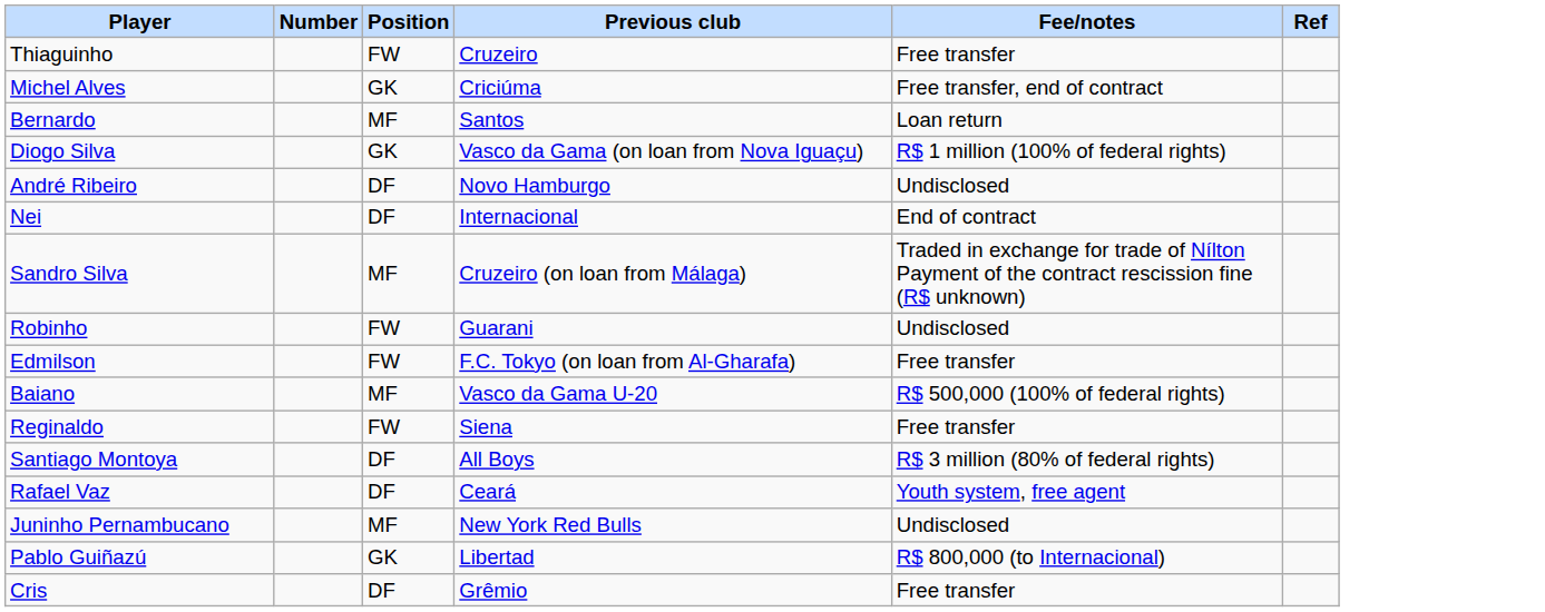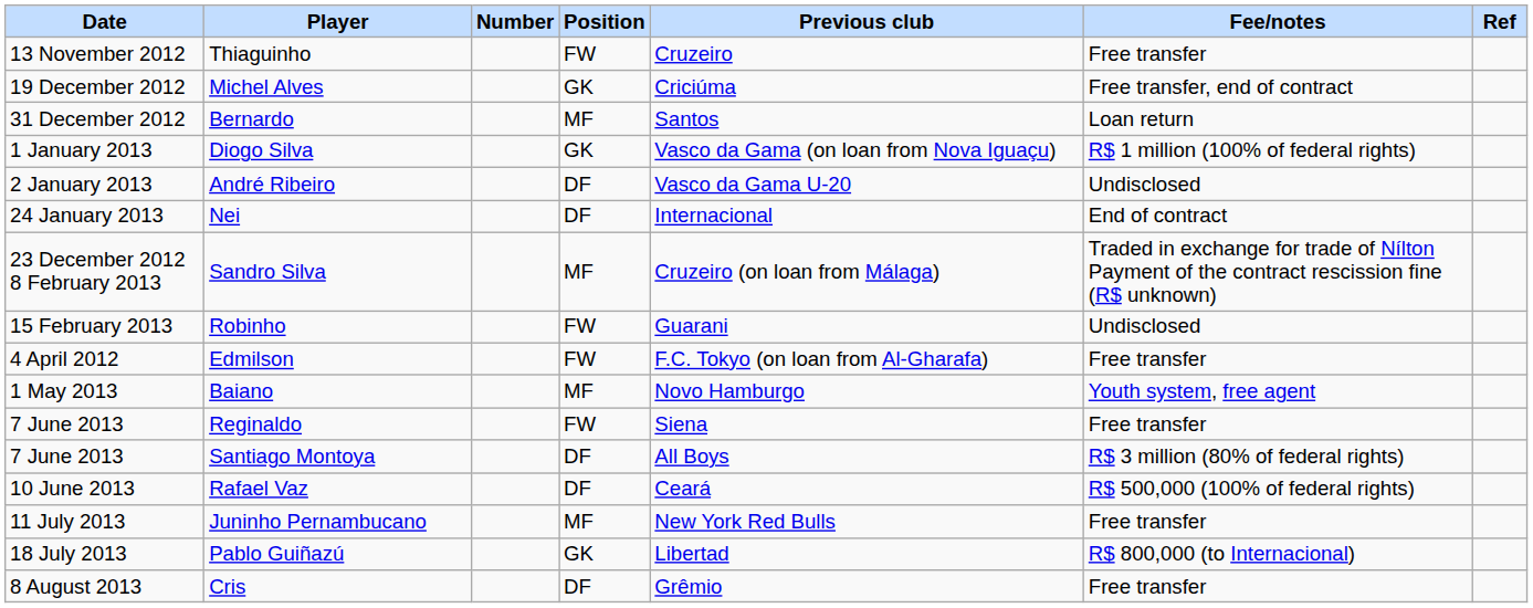 <table class="wikitable" style="text-align:left; font-size:85%;">
 <tr>
+<th style="background:#c2ddff; width:125px;">Date</th>
 <th style="background:#c2ddff; width:170px;">Player</th>
 <th style="background:#c2ddff; width:50px;">Number</th>
 <th style="background:#c2ddff; width:50px;">Position</th>
 <th style="background:#c2ddff; width:280px;">Previous club</th>
 <th style="background:#c2ddff; width:250px;">Fee/notes</th>
 <th style="background:#c2ddff; width:30px;">Ref</th>
 </tr>
 <tr>
+<td>13 November 2012</td>
 <td> Thiaguinho</td>
 <td></td>
 <td>FW</td>
 <td> <a href='#'>Cruzeiro</a></td>
 <td>Free transfer</td>
 <td></td>
 </tr>
 <tr>
+<td>19 December 2012</td>
 <td> <a href='#'>Michel Alves</a></td>
 <td></td>
 <td>GK</td>
 <td> <a href='#'>Criciúma</a></td>
 <td>Free transfer, end of contract</td>
 <td></td>
 </tr>
 <tr>
+<td>31 December 2012</td>
 <td> <a href='#'>Bernardo</a></td>
 <td></td>
 <td>MF</td>
 <td> <a href='#'>Santos</a></td>
 <td>Loan return</td>
 <td></td>
 </tr>
 <tr>
+<td>1 January 2013</td>
 <td> <a href='#'>Diogo Silva</a></td>
 <td></td>
 <td>GK</td>
 <td> <a href='#'>Vasco da Gama</a> (on loan from <a href='#'>Nova Iguaçu</a>)</td>
 <td><a href='#'>R$</a> 1 million (100% of federal rights)</td>
 <td></td>
 </tr>
 <tr>
+<td>2 January 2013</td>
 <td> <a href='#'>André Ribeiro</a></td>
 <td></td>
 <td>DF</td>
-<td> <a href='#'>Novo Hamburgo</a></td>
+<td> <a href='#'>Vasco da Gama U-20</a></td>
 <td>Undisclosed</td>
 <td></td>
 </tr>
 <tr>
+<td>24 January 2013</td>
 <td> <a href='#'>Nei</a></td>
 <td></td>
 <td>DF</td>
 <td> <a href='#'>Internacional</a></td>
 <td>End of contract</td>
 <td></td>
 </tr>
 <tr>
+<td>23 December 2012<br>8 February 2013</td>
 <td> <a href='#'>Sandro Silva</a></td>
 <td></td>
 <td>MF</td>
 <td> <a href='#'>Cruzeiro</a> (on loan from <a href='#'>Málaga</a>)</td>
 <td>Traded in exchange for trade of <a href='#'>Nílton</a><br>Payment of the contract rescission fine (<a href='#'>R$</a> unknown)</td>
 <td></td>
 </tr>
 <tr>
+<td>15 February 2013</td>
 <td> <a href='#'>Robinho</a></td>
 <td></td>
 <td>FW</td>
 <td> <a href='#'>Guarani</a></td>
 <td>Undisclosed</td>
 <td></td>
 </tr>
 <tr>
+<td>4 April 2012</td>
 <td> <a href='#'>Edmilson</a></td>
 <td></td>
 <td>FW</td>
 <td> <a href='#'>F.C. Tokyo</a> (on loan from <a href='#'>Al-Gharafa</a>)</td>
 <td>Free transfer</td>
 <td></td>
 </tr>
 <tr>
+<td>1 May 2013</td>
 <td> <a href='#'>Baiano</a></td>
 <td></td>
 <td>MF</td>
-<td> <a href='#'>Vasco da Gama U-20</a></td>
-<td><a href='#'>R$</a> 500,000 (100% of federal rights)</td>
+<td> <a href='#'>Novo Hamburgo</a></td>
+<td><a href='#'>Youth system</a>, <a href='#'>free agent</a></td>
 <td></td>
 </tr>
 <tr>
+<td>7 June 2013</td>
 <td> <a href='#'>Reginaldo</a></td>
 <td></td>
 <td>FW</td>
 <td> <a href='#'>Siena</a></td>
 <td>Free transfer</td>
 <td></td>
 </tr>
 <tr>
+<td>7 June 2013</td>
 <td> <a href='#'>Santiago Montoya</a></td>
 <td></td>
 <td>DF</td>
 <td> <a href='#'>All Boys</a></td>
 <td><a href='#'>R$</a> 3 million (80% of federal rights)</td>
 <td></td>
 </tr>
 <tr>
+<td>10 June 2013</td>
 <td> <a href='#'>Rafael Vaz</a></td>
 <td></td>
 <td>DF</td>
 <td> <a href='#'>Ceará</a></td>
-<td><a href='#'>Youth system</a>, <a href='#'>free agent</a></td>
+<td><a href='#'>R$</a> 500,000 (100% of federal rights)</td>
 <td></td>
 </tr>
 <tr>
+<td>11 July 2013</td>
 <td> <a href='#'>Juninho Pernambucano</a></td>
 <td></td>
 <td>MF</td>
 <td> <a href='#'>New York Red Bulls</a></td>
-<td>Undisclosed</td>
+<td>Free transfer</td>
 <td></td>
 </tr>
 <tr>
+<td>18 July 2013</td>
 <td> <a href='#'>Pablo Guiñazú</a></td>
 <td></td>
 <td>GK</td>
 <td> <a href='#'>Libertad</a></td>
 <td><a href='#'>R$</a> 800,000 (to <a href='#'>Internacional</a>)</td>
 <td></td>
 </tr>
 <tr>
+<td>8 August 2013</td>
 <td> <a href='#'>Cris</a></td>
 <td></td>
 <td>DF</td>
 <td> <a href='#'>Grêmio</a></td>
 <td>Free transfer</td>
 <td></td>
 </tr>
 </table>
